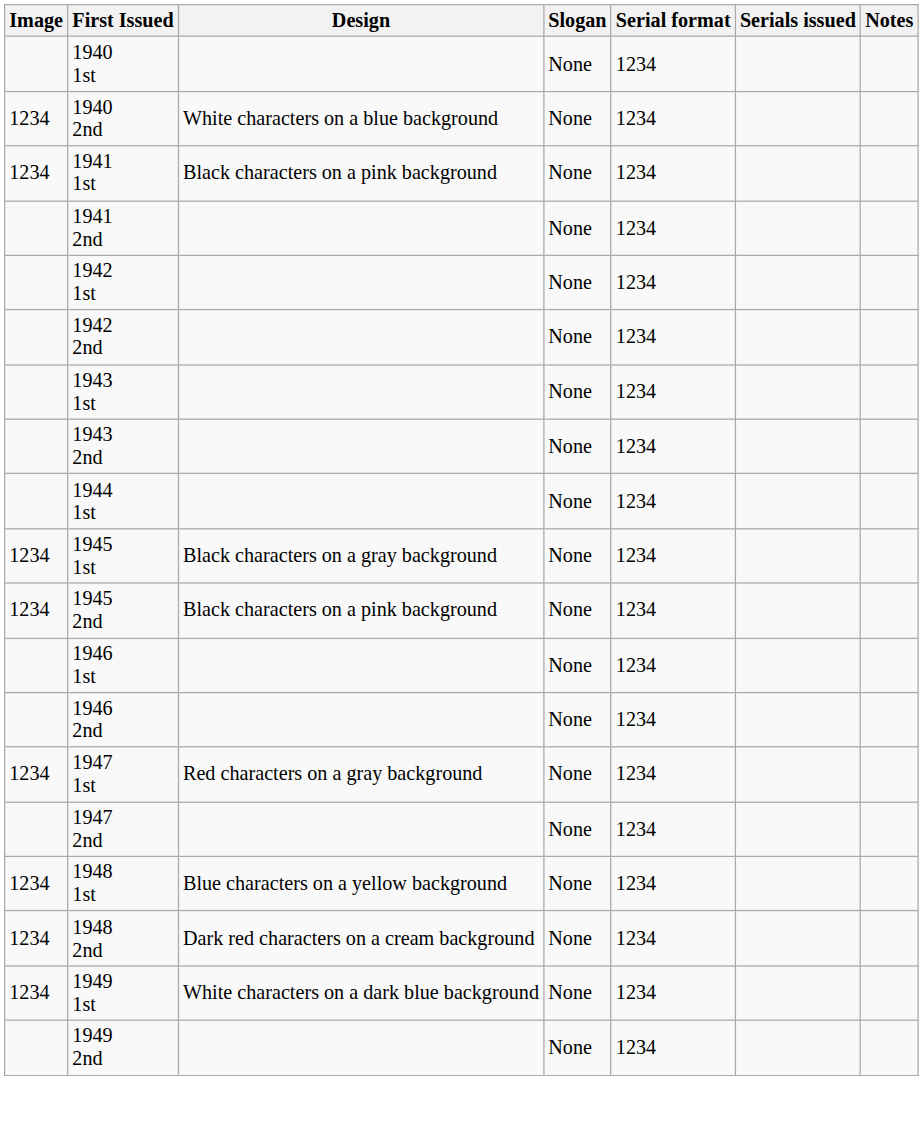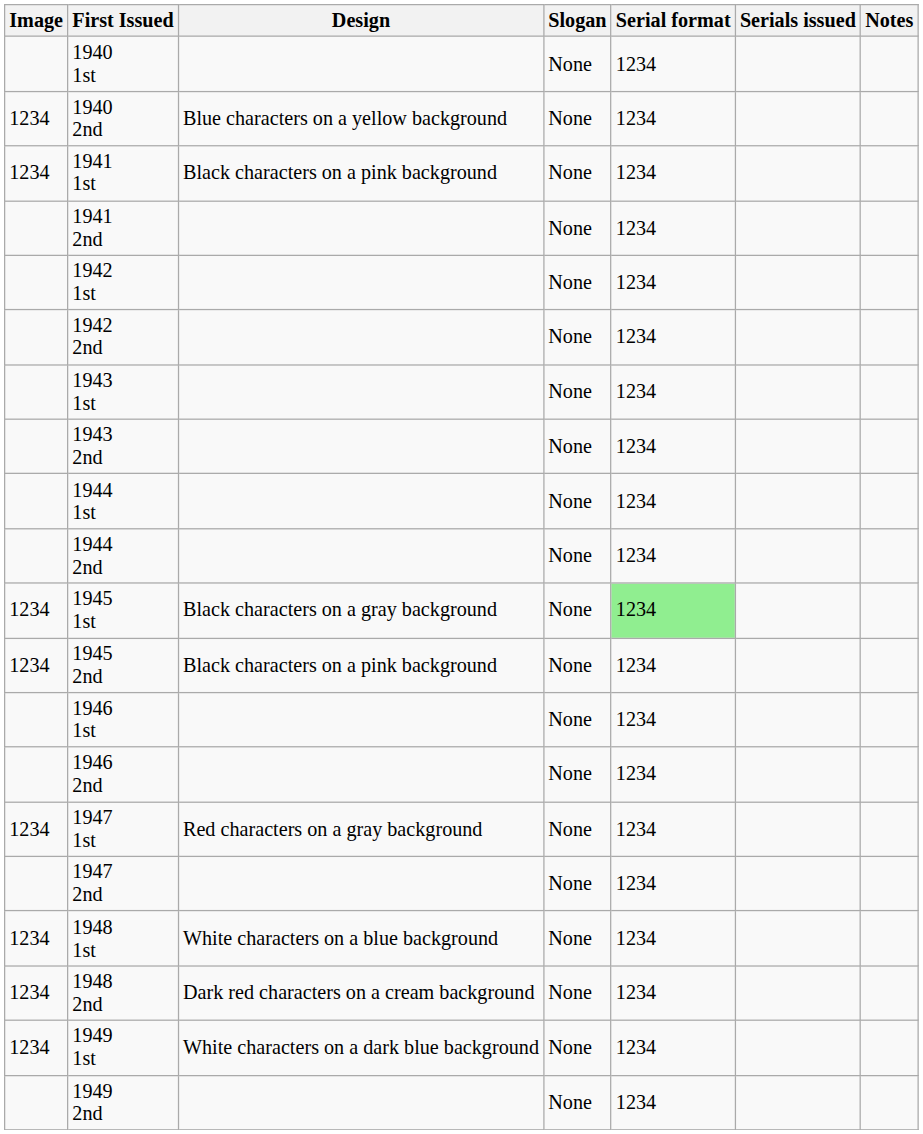 <table class="wikitable">
 <tr>
 <th>Image</th>
 <th>First Issued</th>
 <th>Design</th>
 <th>Slogan</th>
 <th>Serial format</th>
 <th>Serials issued</th>
 <th>Notes</th>
 </tr>
 <tr>
 <td></td>
 <td>1940<br>1st</td>
 <td></td>
 <td>None</td>
 <td>1234</td>
 <td></td>
 <td></td>
 </tr>
 <tr>
 <td><div>1234</div></td>
 <td>1940<br>2nd</td>
-<td>White characters on a blue background</td>
+<td>Blue characters on a yellow background</td>
 <td>None</td>
 <td>1234</td>
 <td></td>
 <td></td>
 </tr>
 <tr>
 <td><div>1234</div></td>
 <td>1941<br>1st</td>
 <td>Black characters on a pink background</td>
 <td>None</td>
 <td>1234</td>
 <td></td>
 <td></td>
 </tr>
 <tr>
 <td></td>
 <td>1941<br>2nd</td>
 <td></td>
 <td>None</td>
 <td>1234</td>
 <td></td>
 <td></td>
 </tr>
 <tr>
 <td></td>
 <td>1942<br>1st</td>
 <td></td>
 <td>None</td>
 <td>1234</td>
 <td></td>
 <td></td>
 </tr>
 <tr>
 <td></td>
 <td>1942<br>2nd</td>
 <td></td>
 <td>None</td>
 <td>1234</td>
 <td></td>
 <td></td>
 </tr>
 <tr>
 <td></td>
 <td>1943<br>1st</td>
 <td></td>
 <td>None</td>
 <td>1234</td>
 <td></td>
 <td></td>
 </tr>
 <tr>
 <td></td>
 <td>1943<br>2nd</td>
 <td></td>
 <td>None</td>
 <td>1234</td>
 <td></td>
 <td></td>
 </tr>
 <tr>
 <td></td>
 <td>1944<br>1st</td>
 <td></td>
 <td>None</td>
 <td>1234</td>
 <td></td>
 <td></td>
 </tr>
 <tr>
+<td></td>
+<td>1944<br>2nd</td>
+<td></td>
+<td>None</td>
+<td>1234</td>
+<td></td>
+<td></td>
+</tr>
+<tr>
 <td><div>1234</div></td>
 <td>1945<br>1st</td>
 <td>Black characters on a gray background</td>
 <td>None</td>
-<td>1234</td>
+<td style="background: lightgreen;">1234</td>
 <td></td>
 <td></td>
 </tr>
 <tr>
 <td><div>1234</div></td>
 <td>1945<br>2nd</td>
 <td>Black characters on a pink background</td>
 <td>None</td>
 <td>1234</td>
 <td></td>
 <td></td>
 </tr>
 <tr>
 <td></td>
 <td>1946<br>1st</td>
 <td></td>
 <td>None</td>
 <td>1234</td>
 <td></td>
 <td></td>
 </tr>
 <tr>
 <td></td>
 <td>1946<br>2nd</td>
 <td></td>
 <td>None</td>
 <td>1234</td>
 <td></td>
 <td></td>
 </tr>
 <tr>
 <td><div>1234</div></td>
 <td>1947<br>1st</td>
 <td>Red characters on a gray background</td>
 <td>None</td>
 <td>1234</td>
 <td></td>
 <td></td>
 </tr>
 <tr>
 <td></td>
 <td>1947<br>2nd</td>
 <td></td>
 <td>None</td>
 <td>1234</td>
 <td></td>
 <td></td>
 </tr>
 <tr>
 <td><div>1234</div></td>
 <td>1948<br>1st</td>
-<td>Blue characters on a yellow background</td>
+<td>White characters on a blue background</td>
 <td>None</td>
 <td>1234</td>
 <td></td>
 <td></td>
 </tr>
 <tr>
 <td><div>1234</div></td>
 <td>1948<br>2nd</td>
 <td>Dark red characters on a cream background</td>
 <td>None</td>
 <td>1234</td>
 <td></td>
 <td></td>
 </tr>
 <tr>
 <td><div>1234</div></td>
 <td>1949<br>1st</td>
 <td>White characters on a dark blue background</td>
 <td>None</td>
 <td>1234</td>
 <td></td>
 <td></td>
 </tr>
 <tr>
 <td></td>
 <td>1949<br>2nd</td>
 <td></td>
 <td>None</td>
 <td>1234</td>
 <td></td>
 <td></td>
 </tr>
 </table>
